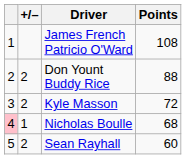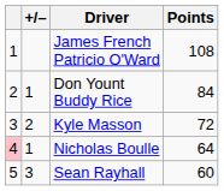 <table class="wikitable" style="font-size: 95%;">
 <tr>
 <th scope="col"></th>
 <th scope="col">+/–</th>
 <th scope="col">Driver</th>
 <th scope="col">Points</th>
 </tr>
 <tr>
 <td align=center>1</td>
 <td align="left"></td>
 <td> <a href='#'>James French</a><br> <a href='#'>Patricio O'Ward</a></td>
 <td align=right>108</td>
 </tr>
 <tr>
 <td align=center>2</td>
-<td align="left"> 2</td>
+<td align="left"> 1</td>
 <td> Don Yount<br> <a href='#'>Buddy Rice</a></td>
-<td align=right>88</td>
+<td align=right>84</td>
 </tr>
 <tr>
 <td align=center>3</td>
 <td align="left"> 2</td>
 <td> <a href='#'>Kyle Masson</a></td>
 <td align=right>72</td>
 </tr>
 <tr>
 <td align=center style="background: pink;">4</td>
 <td align="left"> 1</td>
 <td> <a href='#'>Nicholas Boulle</a></td>
-<td align=right>68</td>
+<td align=right>64</td>
 </tr>
 <tr>
 <td align=center>5</td>
-<td align="left"> 2</td>
+<td align="left"> 3</td>
 <td> <a href='#'>Sean Rayhall</a></td>
 <td align=right>60</td>
 </tr>
 </table>
